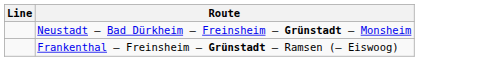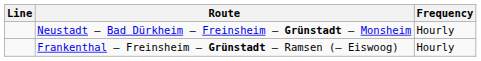 <table class="wikitable">
 <tr>
 <th>Line</th>
 <th>Route</th>
+<th>Frequency</th>
 </tr>
 <tr>
 <td></td>
 <td><a href='#'>Neustadt</a> – <a href='#'>Bad Dürkheim</a> – <a href='#'>Freinsheim</a> – <strong>Grünstadt</strong> – <a href='#'>Monsheim</a></td>
+<td>Hourly</td>
 </tr>
 <tr>
 <td></td>
 <td><a href='#'>Frankenthal</a> – Freinsheim – <strong>Grünstadt</strong> – Ramsen (– Eiswoog)</td>
+<td>Hourly</td>
 </tr>
 </table>
